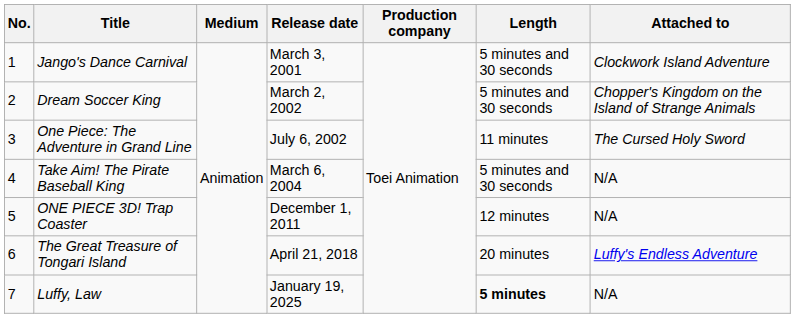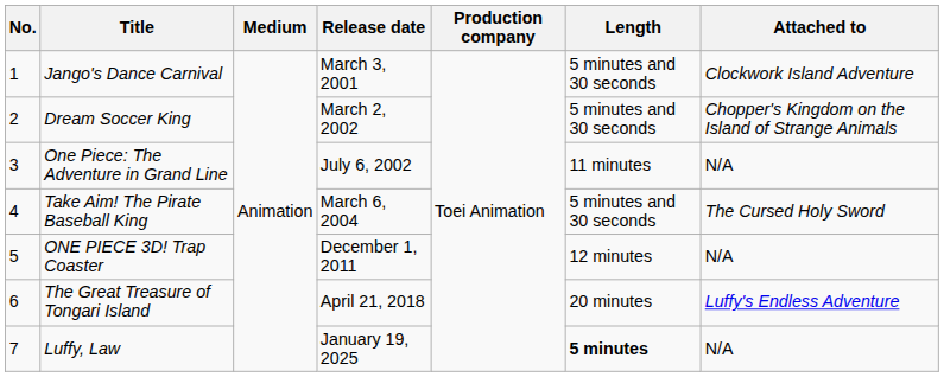 <table class="wikitable" style="width:100%;" style="font-size: 100%;">
 <tr style="text-align:center;">
 <th>No.</th>
 <th>Title</th>
 <th>Medium</th>
 <th>Release date</th>
 <th>Production company</th>
 <th>Length</th>
 <th>Attached to</th>
 </tr>
 <tr>
 <td>1</td>
 <td><em>Jango's Dance Carnival</em></td>
 <td rowspan="7">Animation</td>
 <td>March 3, 2001</td>
 <td rowspan="7">Toei Animation</td>
 <td>5 minutes and 30 seconds</td>
 <td><em>Clockwork Island Adventure</em></td>
 </tr>
 <tr>
 <td>2</td>
 <td><em>Dream Soccer King</em></td>
 <td>March 2, 2002</td>
 <td>5 minutes and 30 seconds</td>
 <td><em>Chopper's Kingdom on the Island of Strange Animals</em></td>
 </tr>
 <tr>
 <td>3</td>
 <td><em>One Piece: The Adventure in Grand Line</em></td>
 <td>July 6, 2002</td>
 <td>11 minutes</td>
-<td><em>The Cursed Holy Sword</em></td>
+<td>N/A</td>
 </tr>
 <tr>
 <td>4</td>
 <td><em>Take Aim! The Pirate Baseball King</em></td>
 <td>March 6, 2004</td>
 <td>5 minutes and 30 seconds</td>
-<td>N/A</td>
+<td><em>The Cursed Holy Sword</em></td>
 </tr>
 <tr>
 <td>5</td>
 <td><em>ONE PIECE 3D! Trap Coaster</em></td>
 <td>December 1, 2011</td>
 <td>12 minutes</td>
 <td>N/A</td>
 </tr>
 <tr>
 <td>6</td>
 <td><em>The Great Treasure of Tongari Island</em></td>
 <td>April 21, 2018</td>
 <td>20 minutes</td>
 <td><a href='#'><em>Luffy's Endless Adventure</em></a></td>
 </tr>
 <tr>
 <td>7</td>
 <td><em>Luffy, Law</em></td>
 <td>January 19, 2025</td>
 <td><strong>5 minutes</strong></td>
 <td>N/A</td>
 </tr>
 </table>
